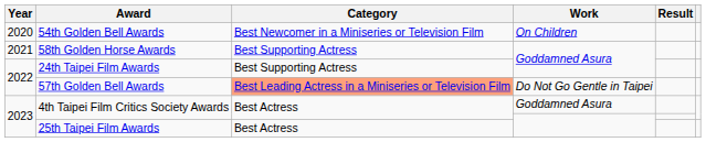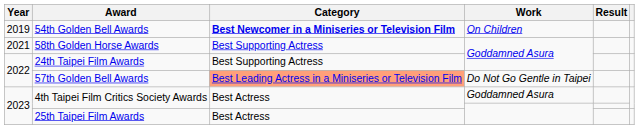 <table class="wikitable plainrowheaders">
 <tr>
 <th>Year</th>
 <th>Award</th>
 <th>Category</th>
 <th>Work</th>
 <th>Result</th>
 <th></th>
 </tr>
 <tr>
-<td>2020</td>
+<td>2019</td>
 <td><a href='#'>54th Golden Bell Awards</a></td>
-<td><a href='#'>Best Newcomer in a Miniseries or Television Film</a></td>
+<td><strong><a href='#'>Best Newcomer in a Miniseries or Television Film</a></strong></td>
 <td><em><a href='#'>On Children</a></em></td>
 <td></td>
 <td></td>
 </tr>
 <tr>
 <td>2021</td>
 <td><a href='#'>58th Golden Horse Awards</a></td>
 <td><a href='#'>Best Supporting Actress</a></td>
 <td rowspan="2"><em><a href='#'>Goddamned Asura</a></em></td>
 <td></td>
 <td></td>
 </tr>
 <tr>
 <td rowspan="2">2022</td>
 <td><a href='#'>24th Taipei Film Awards</a></td>
 <td>Best Supporting Actress</td>
 <td></td>
 <td></td>
 </tr>
 <tr>
 <td><a href='#'>57th Golden Bell Awards</a></td>
 <td style="background: lightsalmon;"><a href='#'>Best Leading Actress in a Miniseries or Television Film</a></td>
 <td><em>Do Not Go Gentle in Taipei</em></td>
 <td></td>
 <td></td>
 </tr>
 <tr>
 <td rowspan="3">2023</td>
 <td rowspan="2">4th Taipei Film Critics Society Awards</td>
 <td rowspan="2">Best Actress</td>
 <td><em>Goddamned Asura</em></td>
 <td></td>
 <td rowspan="2"></td>
 </tr>
 <tr>
 <td rowspan="2"><em></em></td>
 <td></td>
 </tr>
 <tr>
 <td><a href='#'>25th Taipei Film Awards</a></td>
 <td>Best Actress</td>
 <td></td>
 <td></td>
 </tr>
 </table>
